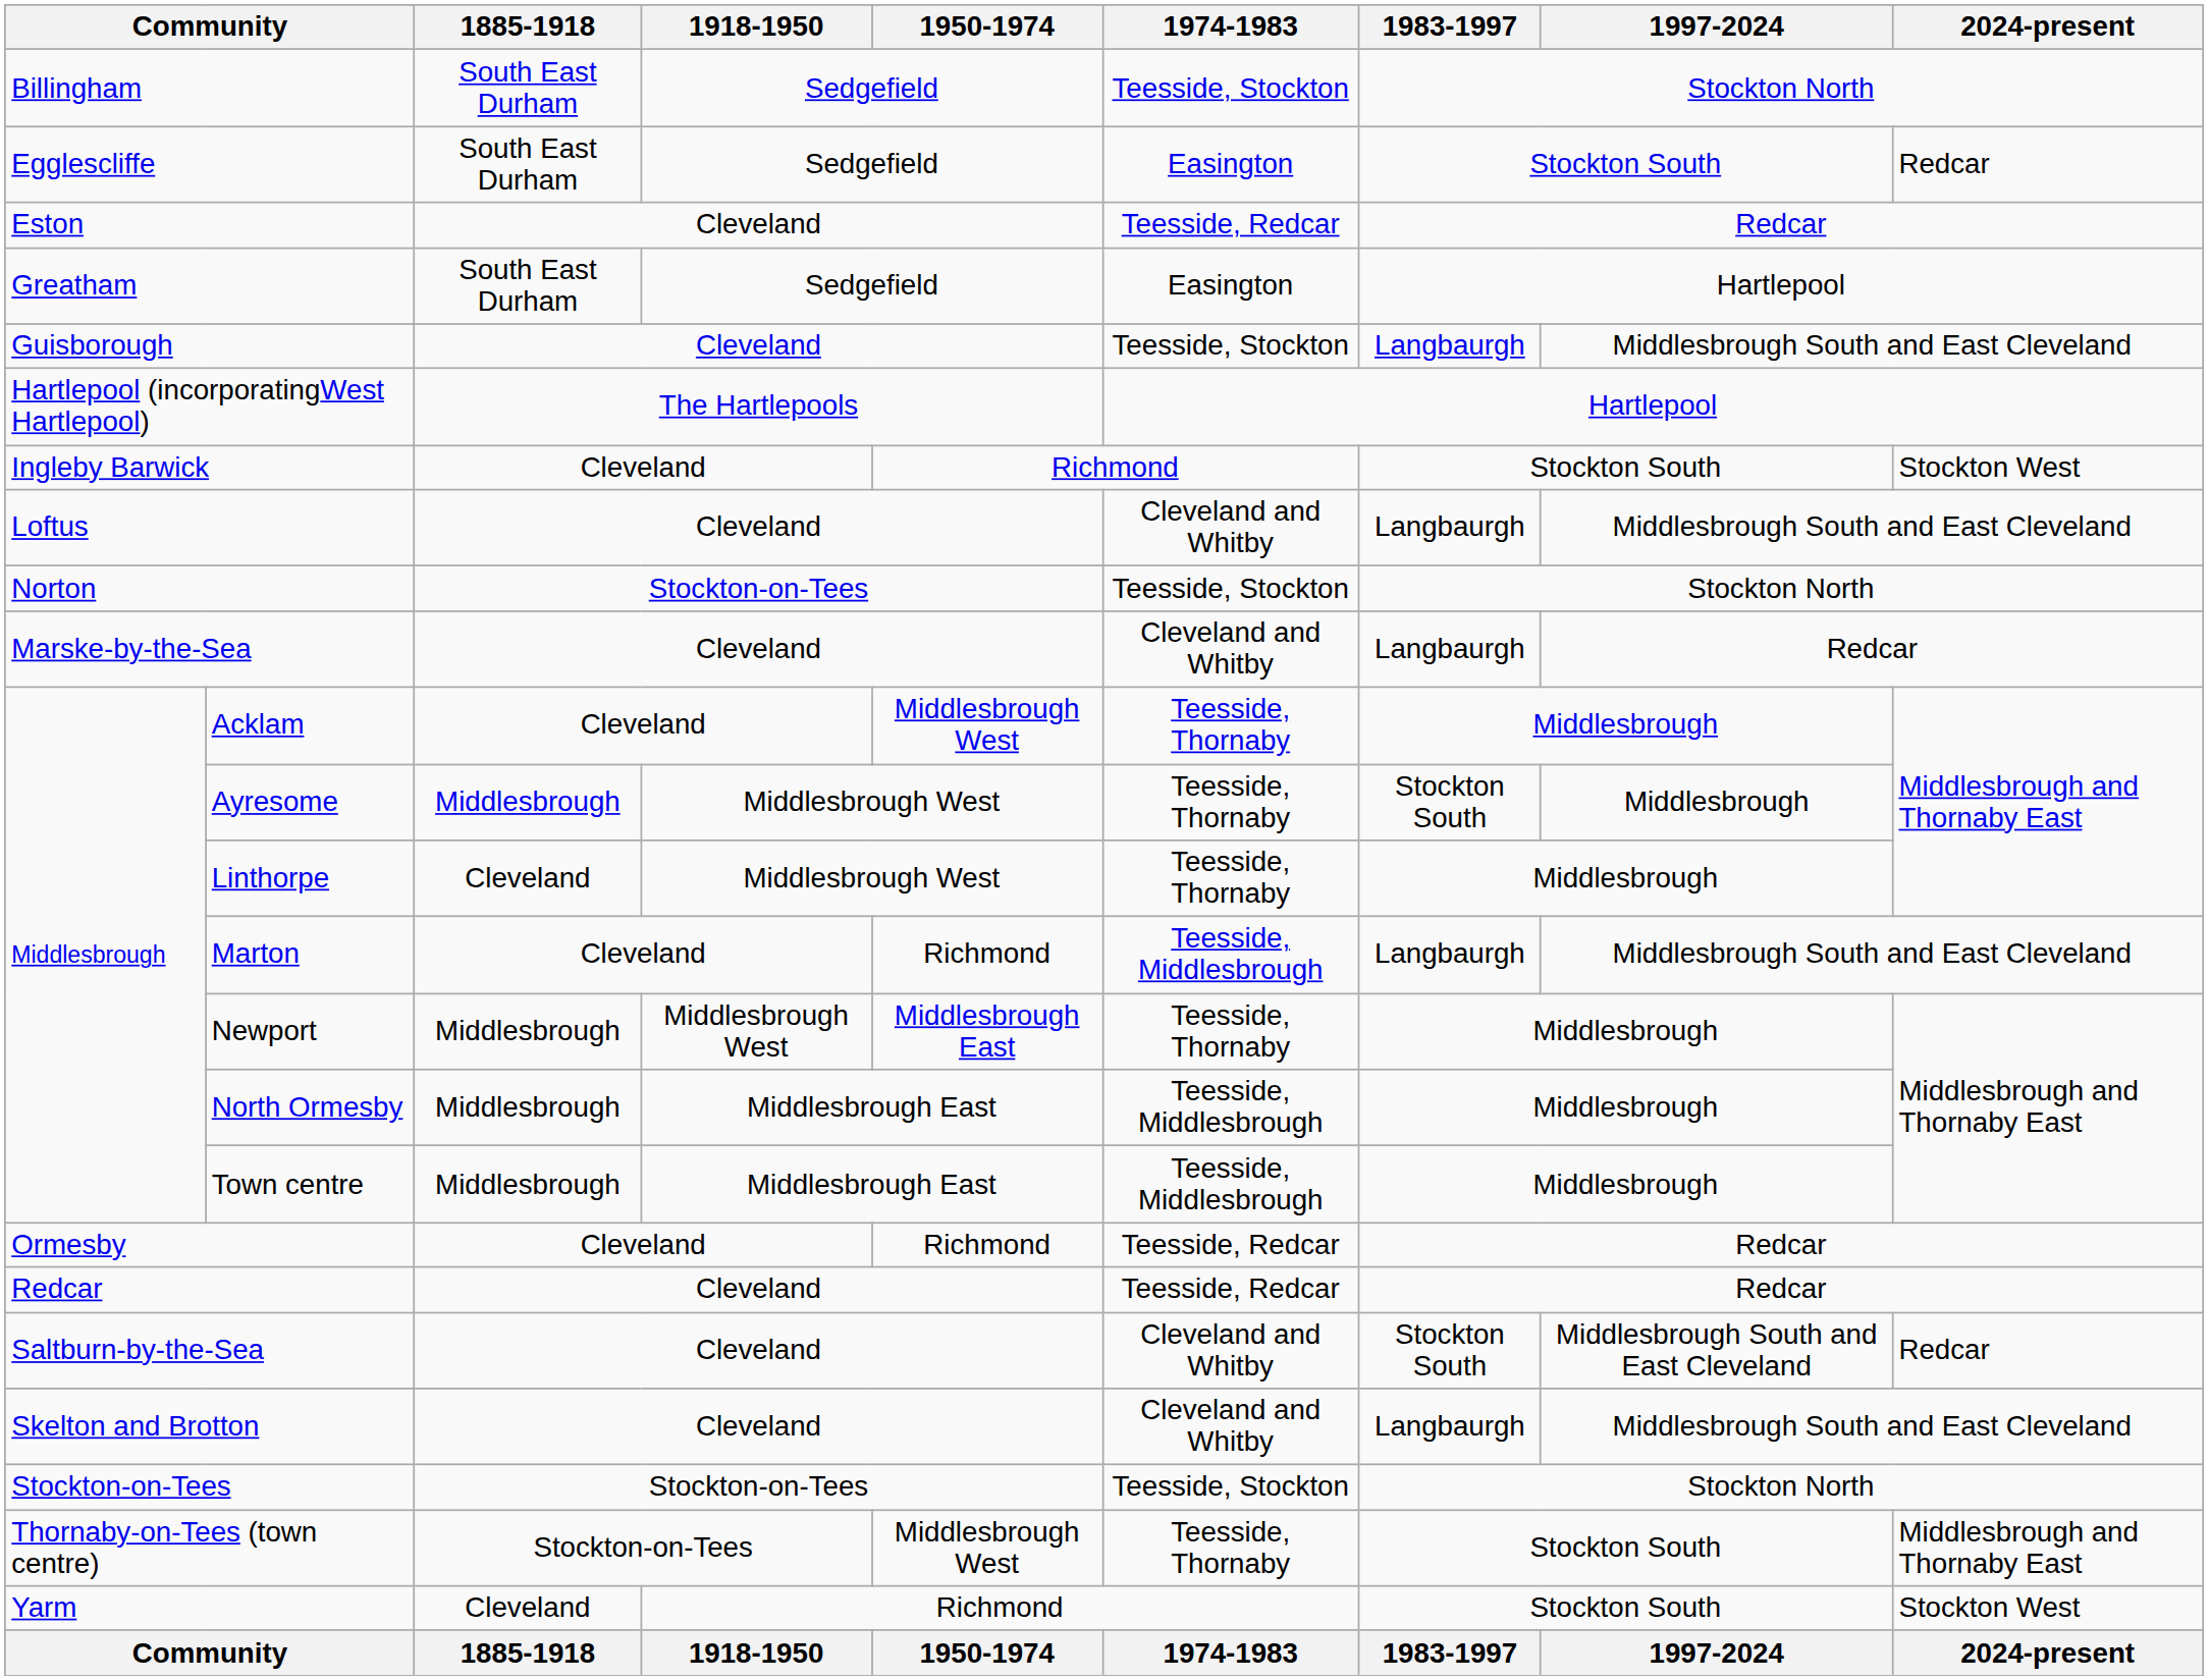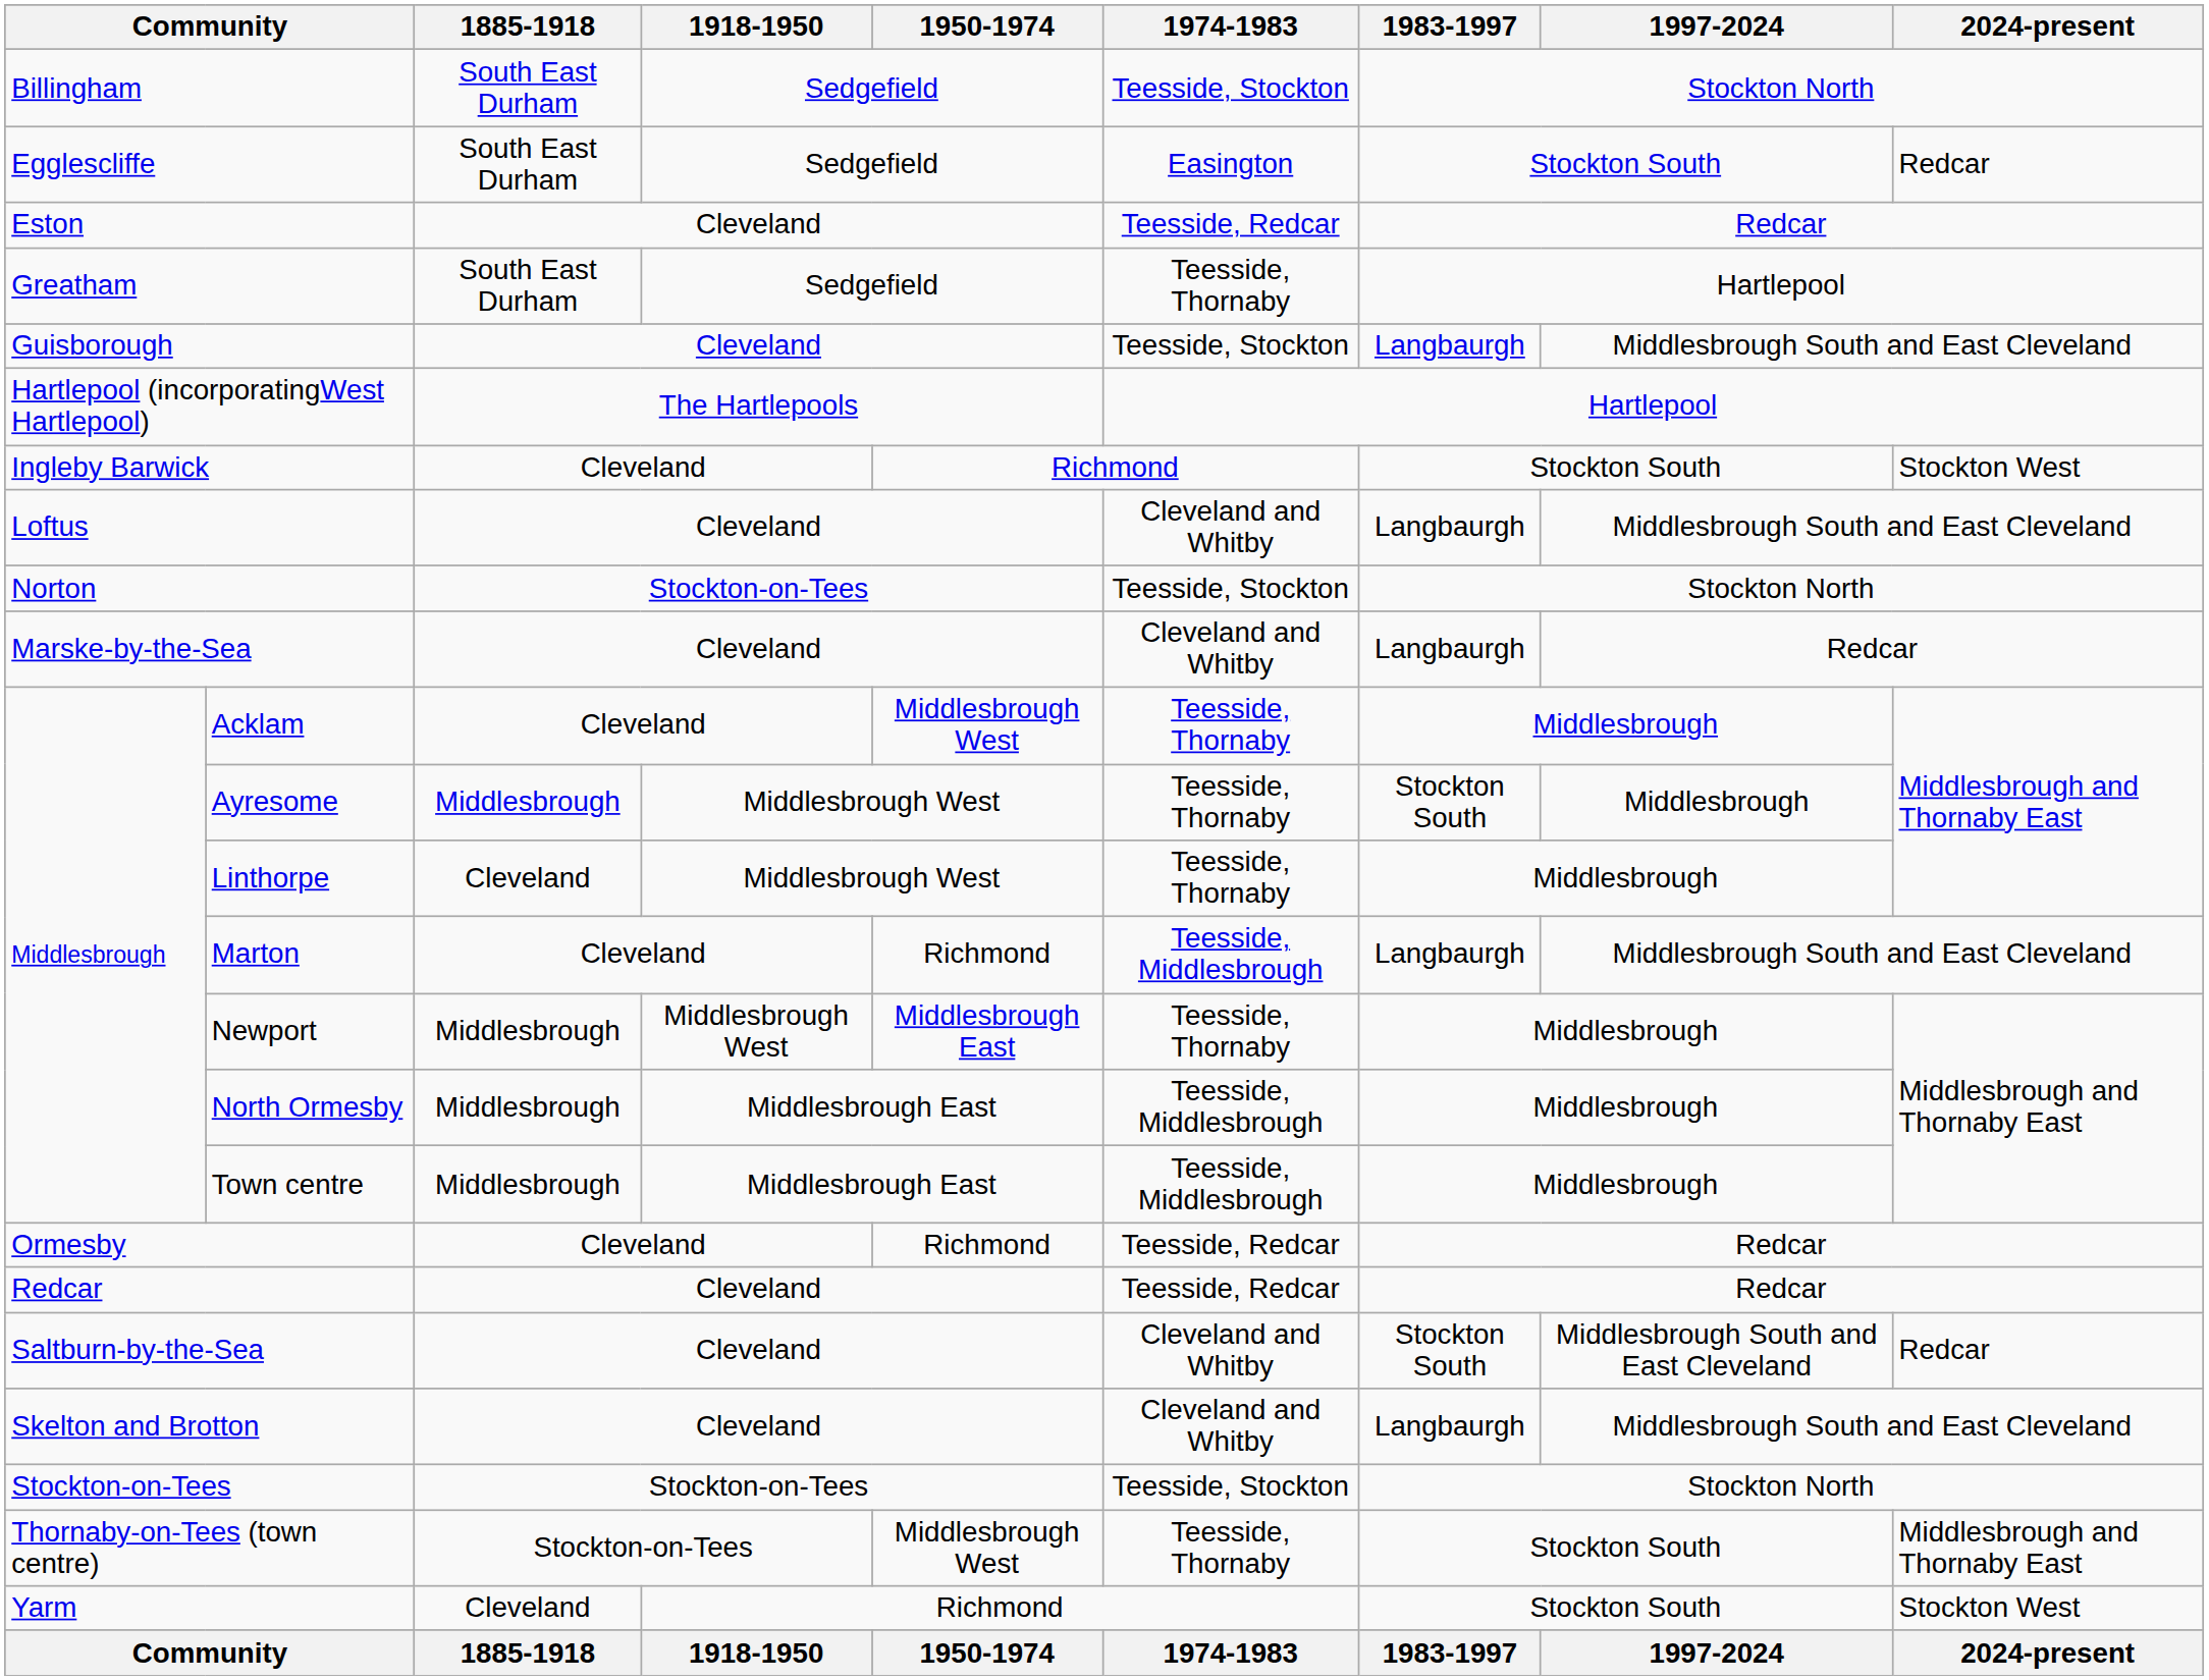 <table class="wikitable">
 <tr>
 <th colspan="2">Community</th>
 <th>1885-1918</th>
 <th>1918-1950</th>
 <th>1950-1974</th>
 <th>1974-1983</th>
 <th>1983-1997</th>
 <th>1997-2024</th>
 <th>2024-present</th>
 </tr>
 <tr>
 <td colspan="2"><a href='#'>Billingham</a></td>
 <td align="center"><a href='#'>South East Durham</a></td>
 <td colspan="2" align="center"><a href='#'>Sedgefield</a></td>
 <td align="center"><a href='#'>Teesside, Stockton</a></td>
 <td colspan="3" align="center"><a href='#'>Stockton North</a></td>
 </tr>
 <tr>
 <td colspan="2"><a href='#'>Egglescliffe</a></td>
 <td align="center">South East Durham</td>
 <td colspan="2" align="center">Sedgefield</td>
 <td align="center"><a href='#'>Easington</a></td>
 <td colspan="2" align="center"><a href='#'>Stockton South</a></td>
 <td>Redcar</td>
 </tr>
 <tr>
 <td colspan="2"><a href='#'>Eston</a></td>
 <td colspan="3" align="center">Cleveland</td>
 <td align="center"><a href='#'>Teesside, Redcar</a></td>
 <td colspan="3" align="center"><a href='#'>Redcar</a></td>
 </tr>
 <tr>
 <td colspan="2"><a href='#'>Greatham</a></td>
 <td align="center">South East Durham</td>
 <td colspan="2" align="center">Sedgefield</td>
-<td align="center">Easington</td>
+<td align="center">Teesside, Thornaby</td>
 <td colspan="3" align="center">Hartlepool</td>
 </tr>
 <tr>
 <td colspan="2"><a href='#'>Guisborough</a></td>
 <td colspan="3" align="center"><a href='#'>Cleveland</a></td>
 <td align="center">Teesside, Stockton</td>
 <td align="center"><a href='#'>Langbaurgh</a></td>
 <td colspan="2" align="center">Middlesbrough South and East Cleveland</td>
 </tr>
 <tr>
 <td colspan="2"><a href='#'>Hartlepool</a> (incorporating<a href='#'>West Hartlepool</a>)</td>
 <td colspan="3" align="center"><a href='#'>The Hartlepools</a></td>
 <td colspan="4" align="center"><a href='#'>Hartlepool</a></td>
 </tr>
 <tr>
 <td colspan="2"><a href='#'>Ingleby Barwick</a></td>
 <td colspan="2" align="center">Cleveland</td>
 <td colspan="2" align="center"><a href='#'>Richmond</a></td>
 <td colspan="2" align="center">Stockton South</td>
 <td>Stockton West</td>
 </tr>
 <tr>
 <td colspan="2"><a href='#'>Loftus</a></td>
 <td colspan="3" align="center">Cleveland</td>
 <td align="center">Cleveland and Whitby</td>
 <td align="center">Langbaurgh</td>
 <td colspan="2" align="center">Middlesbrough South and East Cleveland</td>
 </tr>
 <tr>
 <td colspan="2"><a href='#'>Norton</a></td>
 <td colspan="3" align="center"><a href='#'>Stockton-on-Tees</a></td>
 <td align="center">Teesside, Stockton</td>
 <td colspan="3" align="center">Stockton North</td>
 </tr>
 <tr>
 <td colspan="2"><a href='#'>Marske-by-the-Sea</a></td>
 <td colspan="3" align="center">Cleveland</td>
 <td align="center">Cleveland and Whitby</td>
 <td align="center">Langbaurgh</td>
 <td colspan="2" align="center">Redcar</td>
 </tr>
 <tr>
 <td rowspan="7"><small><a href='#'>Middlesbrough</a></small></td>
 <td><a href='#'>Acklam</a></td>
 <td colspan="2" align="center">Cleveland</td>
 <td align="center"><a href='#'>Middlesbrough West</a></td>
 <td align="center"><a href='#'>Teesside, Thornaby</a></td>
 <td colspan="2" align="center"><a href='#'>Middlesbrough</a></td>
 <td rowspan="3"><a href='#'>Middlesbrough and Thornaby East</a></td>
 </tr>
 <tr>
 <td><a href='#'>Ayresome</a></td>
 <td align="center"><a href='#'>Middlesbrough</a></td>
 <td colspan="2" align="center">Middlesbrough West</td>
 <td align="center">Teesside, Thornaby</td>
 <td align="center">Stockton South</td>
 <td align="center">Middlesbrough</td>
 </tr>
 <tr>
 <td><a href='#'>Linthorpe</a></td>
 <td align="center">Cleveland</td>
 <td colspan="2" align="center">Middlesbrough West</td>
 <td align="center">Teesside, Thornaby</td>
 <td colspan="2" align="center">Middlesbrough</td>
 </tr>
 <tr>
 <td><a href='#'>Marton</a></td>
 <td colspan="2" align="center">Cleveland</td>
 <td align="center">Richmond</td>
 <td align="center"><a href='#'>Teesside, Middlesbrough</a></td>
 <td align="center">Langbaurgh</td>
 <td colspan="2" align="center">Middlesbrough South and East Cleveland</td>
 </tr>
 <tr>
 <td>Newport</td>
 <td align="center">Middlesbrough</td>
 <td align="center">Middlesbrough West</td>
 <td align="center"><a href='#'>Middlesbrough East</a></td>
 <td align="center">Teesside, Thornaby</td>
 <td colspan="2" align="center">Middlesbrough</td>
 <td rowspan="3">Middlesbrough and Thornaby East</td>
 </tr>
 <tr>
 <td><a href='#'>North Ormesby</a></td>
 <td align="center">Middlesbrough</td>
 <td colspan="2" align="center">Middlesbrough East</td>
 <td align="center">Teesside, Middlesbrough</td>
 <td colspan="2" align="center">Middlesbrough</td>
 </tr>
 <tr>
 <td>Town centre</td>
 <td align="center">Middlesbrough</td>
 <td colspan="2" align="center">Middlesbrough East</td>
 <td align="center">Teesside, Middlesbrough</td>
 <td colspan="2" align="center">Middlesbrough</td>
 </tr>
 <tr>
 <td colspan="2"><a href='#'>Ormesby</a></td>
 <td colspan="2" align="center">Cleveland</td>
 <td align="center">Richmond</td>
 <td align="center">Teesside, Redcar</td>
 <td colspan="3" align="center">Redcar</td>
 </tr>
 <tr>
 <td colspan="2"><a href='#'>Redcar</a></td>
 <td colspan="3" align="center">Cleveland</td>
 <td align="center">Teesside, Redcar</td>
 <td colspan="3" align="center">Redcar</td>
 </tr>
 <tr>
 <td colspan="2"><a href='#'>Saltburn-by-the-Sea</a></td>
 <td colspan="3" align="center">Cleveland</td>
 <td align="center">Cleveland and Whitby</td>
 <td align="center">Stockton South</td>
 <td align="center">Middlesbrough South and East Cleveland</td>
 <td>Redcar</td>
 </tr>
 <tr>
 <td colspan="2"><a href='#'>Skelton and Brotton</a></td>
 <td colspan="3" align="center">Cleveland</td>
 <td align="center">Cleveland and Whitby</td>
 <td align="center">Langbaurgh</td>
 <td colspan="2" align="center">Middlesbrough South and East Cleveland</td>
 </tr>
 <tr>
 <td colspan="2"><a href='#'>Stockton-on-Tees</a></td>
 <td colspan="3" align="center">Stockton-on-Tees</td>
 <td align="center">Teesside, Stockton</td>
 <td colspan="3" align="center">Stockton North</td>
 </tr>
 <tr>
 <td colspan="2"><a href='#'>Thornaby-on-Tees</a> (town centre)</td>
 <td colspan="2" align="center">Stockton-on-Tees</td>
 <td align="center">Middlesbrough West</td>
 <td align="center">Teesside, Thornaby</td>
 <td colspan="2" align="center">Stockton South</td>
 <td>Middlesbrough and Thornaby East</td>
 </tr>
 <tr>
 <td colspan="2"><a href='#'>Yarm</a></td>
 <td align="center">Cleveland</td>
 <td colspan="3" align="center">Richmond</td>
 <td colspan="2" align="center">Stockton South</td>
 <td>Stockton West</td>
 </tr>
 <tr>
 <th colspan="2">Community</th>
 <th>1885-1918</th>
 <th>1918-1950</th>
 <th>1950-1974</th>
 <th>1974-1983</th>
 <th>1983-1997</th>
 <th>1997-2024</th>
 <th>2024-present</th>
 </tr>
 </table>
